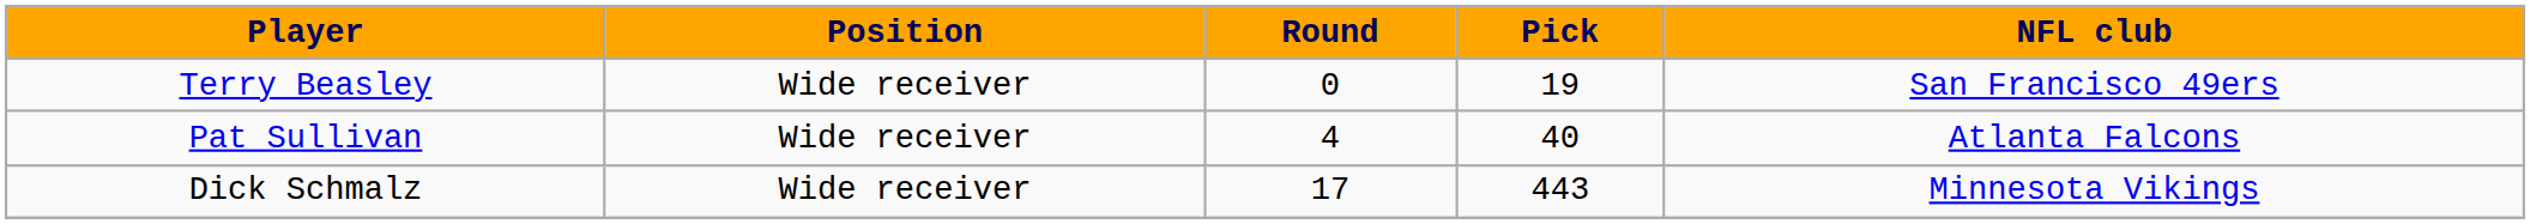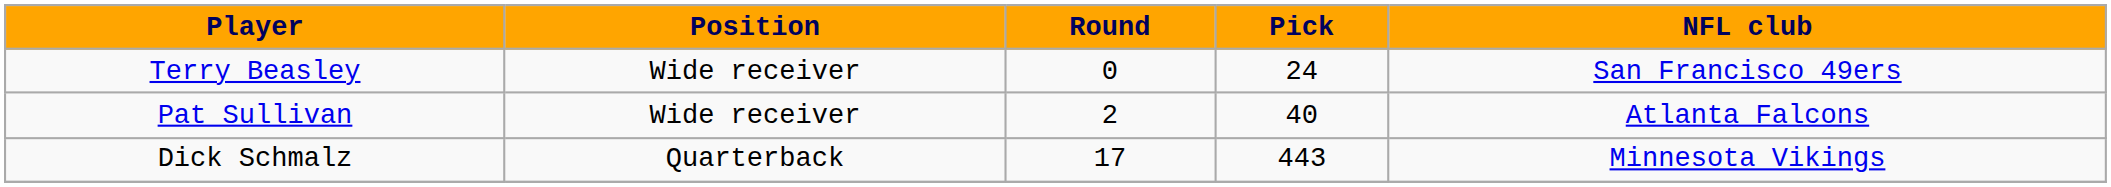 <table class="wikitable" width="80%">
 <tr align="center"  style="background:orange;color:#01025E;">
 <td><strong>Player</strong></td>
 <td><strong>Position</strong></td>
 <td><strong>Round</strong></td>
 <td><strong>Pick</strong></td>
 <td><strong>NFL club</strong></td>
 </tr>
 <tr align="center" bgcolor="">
 <td><a href='#'>Terry Beasley</a></td>
 <td>Wide receiver</td>
 <td>0</td>
-<td>19</td>
+<td>24</td>
 <td><a href='#'>San Francisco 49ers</a></td>
 </tr>
 <tr align="center" bgcolor="">
 <td><a href='#'>Pat Sullivan</a></td>
 <td>Wide receiver</td>
-<td>4</td>
+<td>2</td>
 <td>40</td>
 <td><a href='#'>Atlanta Falcons</a></td>
 </tr>
 <tr align="center" bgcolor="">
 <td>Dick Schmalz</td>
-<td>Wide receiver</td>
+<td>Quarterback</td>
 <td>17</td>
 <td>443</td>
 <td><a href='#'>Minnesota Vikings</a></td>
 </tr>
 <tr align="center" bgcolor="">
 </tr>
 </table>
